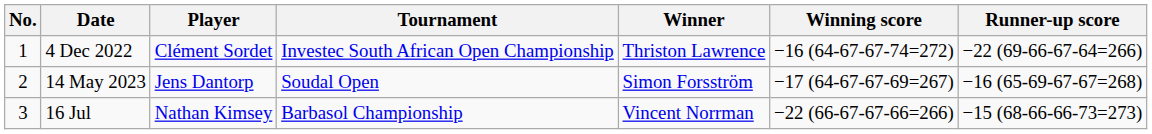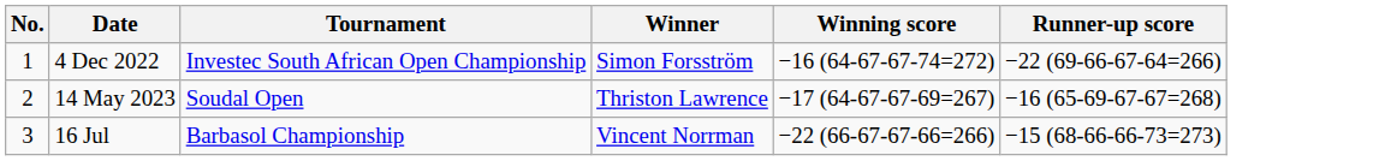 <table class="wikitable" style="font-size:95%;">
 <tr>
 <th>No.</th>
 <th>Date</th>
-<th>Player</th>
 <th>Tournament</th>
 <th>Winner</th>
 <th>Winning score</th>
 <th>Runner-up score</th>
 </tr>
 <tr>
 <td align=center>1</td>
 <td>4 Dec 2022</td>
-<td> <a href='#'>Clément Sordet</a></td>
 <td><a href='#'>Investec South African Open Championship</a></td>
-<td> <a href='#'>Thriston Lawrence</a></td>
+<td> <a href='#'>Simon Forsström</a></td>
 <td>−16 (64-67-67-74=272)</td>
 <td>−22 (69-66-67-64=266)</td>
 </tr>
 <tr>
 <td align=center>2</td>
 <td>14 May 2023</td>
-<td> <a href='#'>Jens Dantorp</a></td>
 <td><a href='#'>Soudal Open</a></td>
-<td> <a href='#'>Simon Forsström</a></td>
+<td> <a href='#'>Thriston Lawrence</a></td>
 <td>−17 (64-67-67-69=267)</td>
 <td>−16 (65-69-67-67=268)</td>
 </tr>
 <tr>
 <td align=center>3</td>
 <td>16 Jul</td>
-<td> <a href='#'>Nathan Kimsey</a></td>
 <td><a href='#'>Barbasol Championship</a></td>
 <td> <a href='#'>Vincent Norrman</a></td>
 <td>−22 (66-67-67-66=266)</td>
 <td>−15 (68-66-66-73=273)</td>
 </tr>
 </table>
